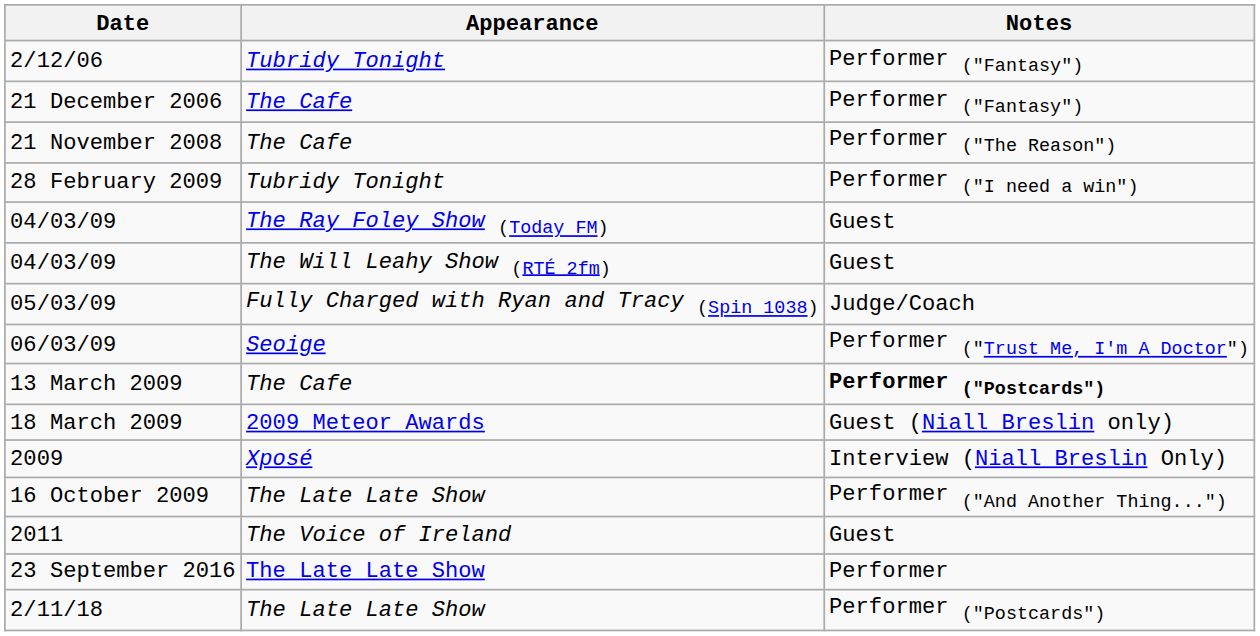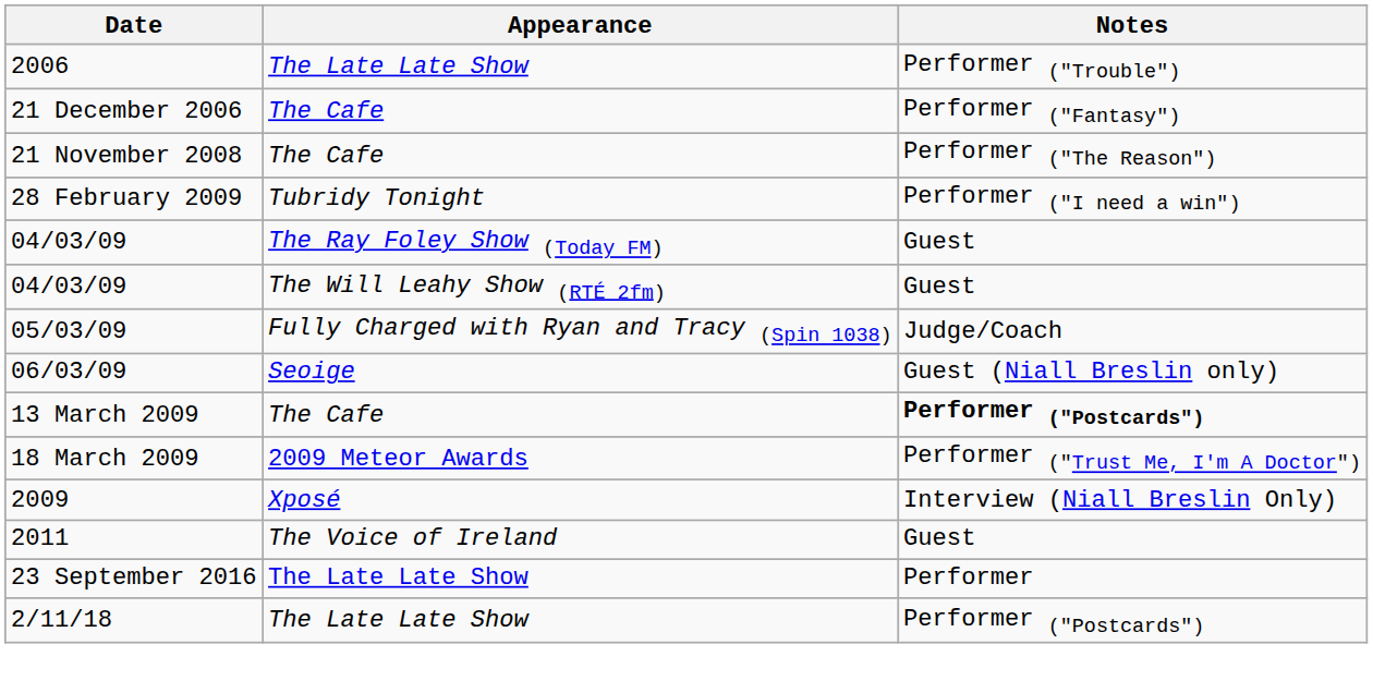 <table class="wikitable">
 <tr>
 <th>Date</th>
 <th>Appearance</th>
 <th>Notes</th>
 </tr>
 <tr>
-<td>2/12/06</td>
-<td><em><a href='#'>Tubridy Tonight</a></em></td>
-<td>Performer <sub>("Fantasy")</sub></td>
+<td>2006</td>
+<td><em><a href='#'>The Late Late Show</a></em></td>
+<td>Performer <sub>("Trouble")</sub></td>
 </tr>
 <tr>
 <td>21 December 2006</td>
 <td><em><a href='#'>The Cafe</a></em></td>
 <td>Performer <sub>("Fantasy")</sub></td>
 </tr>
 <tr>
 <td>21 November 2008</td>
 <td><em>The Cafe</em></td>
 <td>Performer <sub>("The Reason")</sub></td>
 </tr>
 <tr>
 <td>28 February 2009</td>
 <td><em>Tubridy Tonight</em></td>
 <td>Performer <sub>("I need a win")</sub></td>
 </tr>
 <tr>
 <td>04/03/09</td>
 <td><em><a href='#'>The Ray Foley Show</a></em> <sub>(<a href='#'>Today FM</a>)</sub></td>
 <td>Guest</td>
 </tr>
 <tr>
 <td>04/03/09</td>
 <td><em>The Will Leahy Show</em> <sub>(<a href='#'>RTÉ 2fm</a>)</sub></td>
 <td>Guest</td>
 </tr>
 <tr>
 <td>05/03/09</td>
 <td><em>Fully Charged with Ryan and Tracy</em> <sub>(<a href='#'>Spin 1038</a>)</sub></td>
 <td>Judge/Coach</td>
 </tr>
 <tr>
 <td>06/03/09</td>
 <td><em><a href='#'>Seoige</a></em></td>
-<td>Performer <sub>("<a href='#'>Trust Me, I'm A Doctor</a>")</sub></td>
+<td>Guest (<a href='#'>Niall Breslin</a> only)</td>
 </tr>
 <tr>
 <td>13 March 2009</td>
 <td><em>The Cafe</em></td>
 <td><strong>Performer <sub>("Postcards")</sub></strong></td>
 </tr>
 <tr>
 <td>18 March 2009</td>
 <td><a href='#'>2009 Meteor Awards</a></td>
-<td>Guest (<a href='#'>Niall Breslin</a> only)</td>
+<td>Performer <sub>("<a href='#'>Trust Me, I'm A Doctor</a>")</sub></td>
 </tr>
 <tr>
 <td>2009</td>
 <td><em><a href='#'>Xposé</a></em></td>
 <td>Interview (<a href='#'>Niall Breslin</a> Only)</td>
-</tr>
-<tr>
-<td>16 October 2009</td>
-<td><em>The Late Late Show</em></td>
-<td>Performer <sub>("And Another Thing...")</sub></td>
 </tr>
 <tr>
 <td>2011</td>
 <td><em>The Voice of Ireland</em></td>
 <td>Guest</td>
 </tr>
 <tr>
 <td>23 September 2016</td>
 <td><a href='#'>The Late Late Show</a></td>
 <td>Performer</td>
 </tr>
 <tr>
 <td>2/11/18</td>
 <td><em>The Late Late Show</em></td>
 <td>Performer <sub>("Postcards")</sub></td>
 </tr>
 </table>
